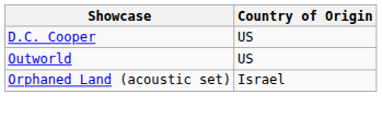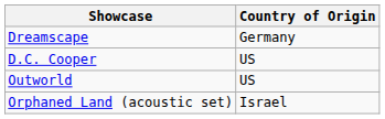 <table class="wikitable">
 <tr>
 <th>Showcase</th>
 <th>Country of Origin</th>
+</tr>
+<tr>
+<td><a href='#'>Dreamscape</a></td>
+<td>Germany</td>
 </tr>
 <tr>
 <td><a href='#'>D.C. Cooper</a></td>
 <td>US</td>
 </tr>
 <tr>
 <td><a href='#'>Outworld</a></td>
 <td>US</td>
 </tr>
 <tr>
 <td><a href='#'>Orphaned Land</a> (acoustic set)</td>
 <td>Israel</td>
 </tr>
 </table>
